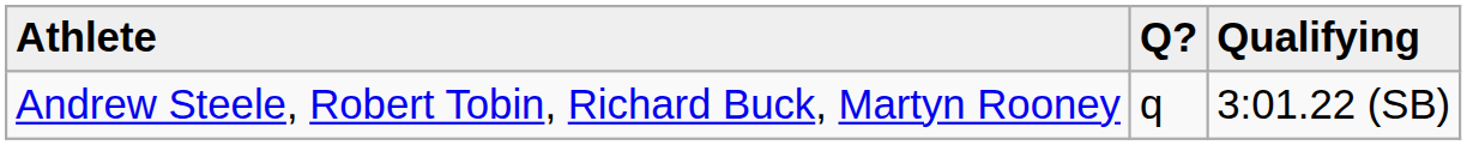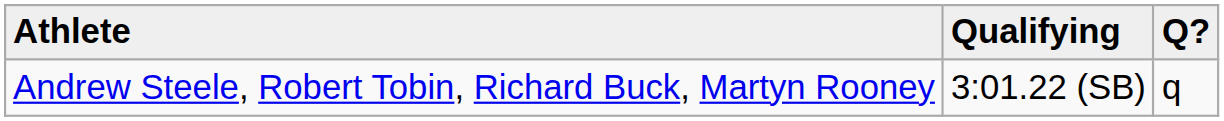 <table class="wikitable">
 <tr>
 <td !align="center" bgcolor="efefef"><strong>Athlete</strong></td>
+<td !align="center" bgcolor="efefef"><strong>Qualifying</strong></td>
 <td !align="center" bgcolor="efefef"><strong>Q?</strong></td>
-<td !align="center" bgcolor="efefef"><strong>Qualifying</strong></td>
 </tr>
 <tr>
 <td><a href='#'>Andrew Steele</a>, <a href='#'>Robert Tobin</a>, <a href='#'>Richard Buck</a>, <a href='#'>Martyn Rooney</a></td>
+<td>3:01.22 (SB)</td>
 <td>q</td>
-<td>3:01.22 (SB)</td>
 </tr>
 </table>
